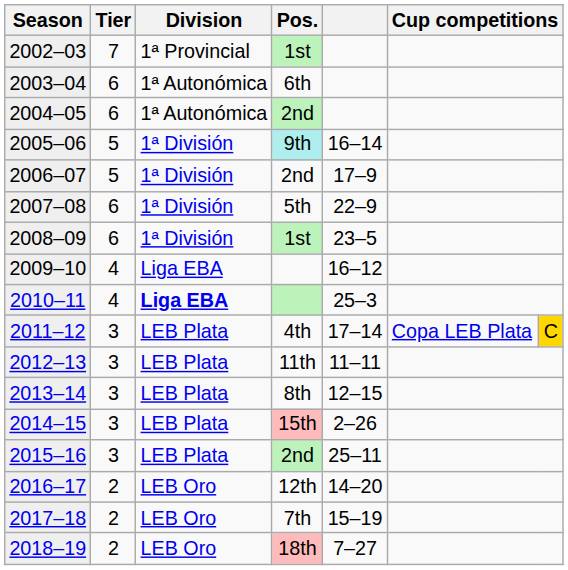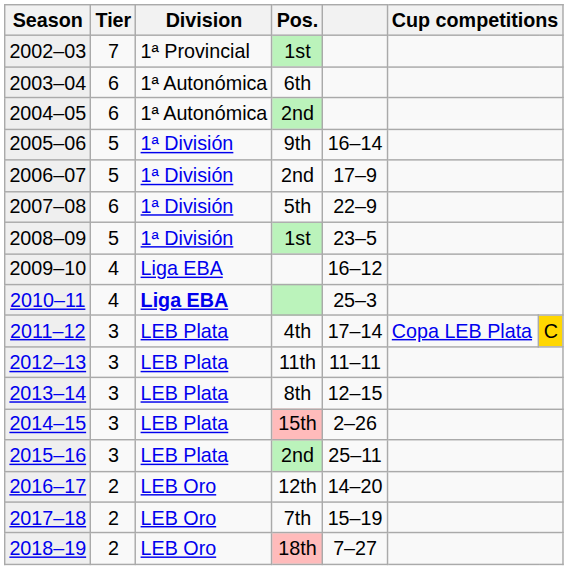 <table class="wikitable" style="font-size:85%; text-align:center">
 <tr>
 <th>Season</th>
 <th>Tier</th>
 <th>Division</th>
 <th>Pos.</th>
 <th></th>
 <th colspan=2>Cup competitions</th>
 </tr>
 <tr>
 <td bgcolor=#efefef>2002–03</td>
 <td>7</td>
 <td align=left>1ª Provincial</td>
 <td bgcolor=#BBF3BB>1st</td>
 <td></td>
 <td colspan=2></td>
 </tr>
 <tr>
 <td bgcolor=#efefef>2003–04</td>
 <td>6</td>
 <td align=left>1ª Autonómica</td>
 <td>6th</td>
 <td></td>
 <td colspan=2></td>
 </tr>
 <tr>
 <td bgcolor=#efefef>2004–05</td>
 <td>6</td>
 <td align=left>1ª Autonómica</td>
 <td bgcolor=#BBF3BB>2nd</td>
 <td></td>
 <td colspan=2></td>
 </tr>
 <tr>
 <td bgcolor=#efefef>2005–06</td>
 <td>5</td>
 <td align=left><a href='#'>1ª División</a></td>
-<td style="background: paleturquoise;">9th</td>
+<td>9th</td>
 <td>16–14</td>
 <td colspan=2></td>
 </tr>
 <tr>
 <td bgcolor=#efefef>2006–07</td>
 <td>5</td>
 <td align=left><a href='#'>1ª División</a></td>
 <td>2nd</td>
 <td>17–9</td>
 <td colspan=2></td>
 </tr>
 <tr>
 <td bgcolor=#efefef>2007–08</td>
 <td>6</td>
 <td align=left><a href='#'>1ª División</a></td>
 <td>5th</td>
 <td>22–9</td>
 <td colspan=2></td>
 </tr>
 <tr>
 <td bgcolor=#efefef>2008–09</td>
-<td>6</td>
+<td>5</td>
 <td align=left><a href='#'>1ª División</a></td>
 <td bgcolor=#BBF3BB>1st</td>
 <td>23–5</td>
 <td colspan=2></td>
 </tr>
 <tr>
 <td bgcolor=#efefef>2009–10</td>
 <td>4</td>
 <td align=left><a href='#'>Liga EBA</a></td>
 <td></td>
 <td>16–12</td>
 <td colspan=2></td>
 </tr>
 <tr>
 <td bgcolor=#efefef><a href='#'>2010–11</a></td>
 <td>4</td>
 <td align=left><strong><a href='#'>Liga EBA</a></strong></td>
 <td bgcolor=#BBF3BB></td>
 <td>25–3</td>
 <td colspan=2></td>
 </tr>
 <tr>
 <td bgcolor=#efefef><a href='#'>2011–12</a></td>
 <td>3</td>
 <td align=left><a href='#'>LEB Plata</a></td>
 <td>4th</td>
 <td>17–14</td>
 <td align=left><a href='#'>Copa LEB Plata</a></td>
 <td bgcolor=gold>C</td>
 </tr>
 <tr>
 <td bgcolor=#efefef><a href='#'>2012–13</a></td>
 <td>3</td>
 <td align=left><a href='#'>LEB Plata</a></td>
 <td>11th</td>
 <td>11–11</td>
 <td colspan=2></td>
 </tr>
 <tr>
 <td bgcolor=#efefef><a href='#'>2013–14</a></td>
 <td>3</td>
 <td align=left><a href='#'>LEB Plata</a></td>
 <td>8th</td>
 <td>12–15</td>
 <td colspan=2></td>
 </tr>
 <tr>
 <td bgcolor=#efefef><a href='#'>2014–15</a></td>
 <td>3</td>
 <td align=left><a href='#'>LEB Plata</a></td>
 <td bgcolor=#FFBBBB>15th</td>
 <td>2–26</td>
 <td colspan=2></td>
 </tr>
 <tr>
 <td bgcolor=#efefef><a href='#'>2015–16</a></td>
 <td>3</td>
 <td align=left><a href='#'>LEB Plata</a></td>
 <td bgcolor=#BBF3BB>2nd</td>
 <td>25–11</td>
 <td colspan=2></td>
 </tr>
 <tr>
 <td bgcolor=#efefef><a href='#'>2016–17</a></td>
 <td>2</td>
 <td align=left><a href='#'>LEB Oro</a></td>
 <td>12th</td>
 <td>14–20</td>
 <td colspan=2></td>
 </tr>
 <tr>
 <td bgcolor=#efefef><a href='#'>2017–18</a></td>
 <td>2</td>
 <td align=left><a href='#'>LEB Oro</a></td>
 <td>7th</td>
 <td>15–19</td>
 <td colspan=2></td>
 </tr>
 <tr>
 <td bgcolor=#efefef><a href='#'>2018–19</a></td>
 <td>2</td>
 <td align=left><a href='#'>LEB Oro</a></td>
 <td bgcolor=FFBBBB>18th</td>
 <td>7–27</td>
 <td colspan=2></td>
 </tr>
 </table>
